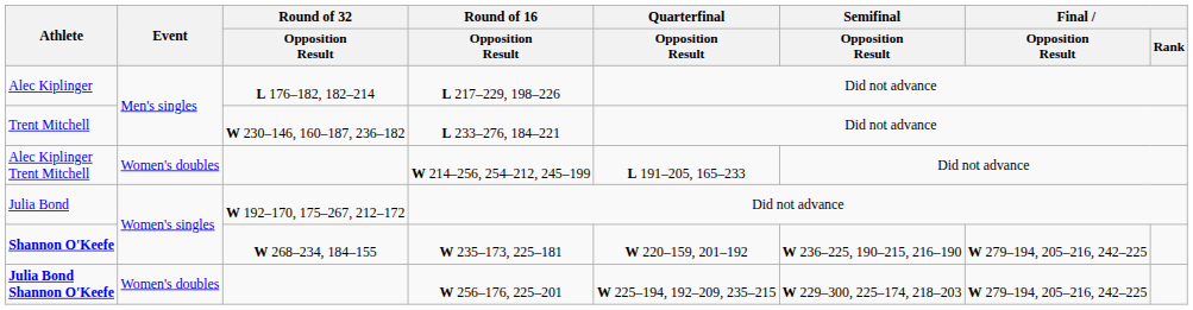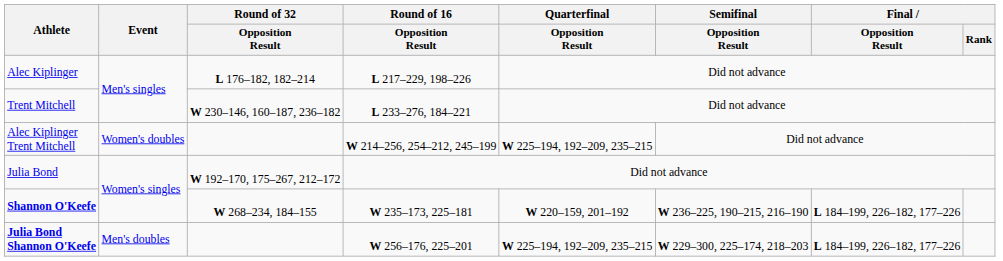 <table class=wikitable style=font-size:90%;text-align:center>
 <tr>
 <th rowspan=2>Athlete</th>
 <th rowspan=2>Event</th>
 <th>Round of 32</th>
 <th>Round of 16</th>
 <th>Quarterfinal</th>
 <th>Semifinal</th>
 <th colspan=2>Final / </th>
 </tr>
 <tr style=font-size:95%>
 <th>Opposition<br>Result</th>
 <th>Opposition<br>Result</th>
 <th>Opposition<br>Result</th>
 <th>Opposition<br>Result</th>
 <th>Opposition<br>Result</th>
 <th>Rank</th>
 </tr>
 <tr>
 <td align=left><a href='#'>Alec Kiplinger</a></td>
 <td align=left rowspan=2><a href='#'>Men's singles</a></td>
 <td><br><strong>L</strong> 176–182, 182–214</td>
 <td><br><strong>L</strong> 217–229, 198–226</td>
 <td colspan=4>Did not advance</td>
 </tr>
 <tr>
 <td align=left><a href='#'>Trent Mitchell</a></td>
 <td><br><strong>W</strong> 230–146, 160–187, 236–182</td>
 <td><br><strong>L</strong> 233–276, 184–221</td>
 <td colspan=4>Did not advance</td>
 </tr>
 <tr>
 <td align=left><a href='#'>Alec Kiplinger</a><br><a href='#'>Trent Mitchell</a></td>
 <td align=left><a href='#'>Women's doubles</a></td>
 <td></td>
 <td><br><strong>W</strong> 214–256, 254–212, 245–199</td>
-<td><br><strong>L</strong> 191–205, 165–233</td>
+<td><br><strong>W</strong> 225–194, 192–209, 235–215</td>
 <td colspan=3>Did not advance</td>
 </tr>
 <tr>
 <td align=left><a href='#'>Julia Bond</a></td>
 <td align=left rowspan=2><a href='#'>Women's singles</a></td>
 <td><br><strong>W</strong> 192–170, 175–267, 212–172</td>
 <td colspan=5>Did not advance</td>
 </tr>
 <tr>
 <td align=left><strong><a href='#'>Shannon O'Keefe</a></strong></td>
 <td><br><strong>W</strong> 268–234, 184–155</td>
 <td><br><strong>W</strong> 235–173, 225–181</td>
 <td><br><strong>W</strong> 220–159, 201–192</td>
 <td><br><strong>W</strong> 236–225, 190–215, 216–190</td>
-<td><br><strong>W</strong> 279–194, 205–216, 242–225</td>
+<td><br><strong>L</strong> 184–199, 226–182, 177–226</td>
 <td></td>
 </tr>
 <tr>
 <td align=left><strong><a href='#'>Julia Bond</a><br><a href='#'>Shannon O'Keefe</a></strong></td>
-<td align=left><a href='#'>Women's doubles</a></td>
+<td align=left><a href='#'>Men's doubles</a></td>
 <td></td>
 <td><br><strong>W</strong> 256–176, 225–201</td>
 <td><br><strong>W</strong> 225–194, 192–209, 235–215</td>
 <td><br><strong>W</strong> 229–300, 225–174, 218–203</td>
-<td><br><strong>W</strong> 279–194, 205–216, 242–225</td>
+<td><br><strong>L</strong> 184–199, 226–182, 177–226</td>
 <td></td>
 </tr>
 </table>
